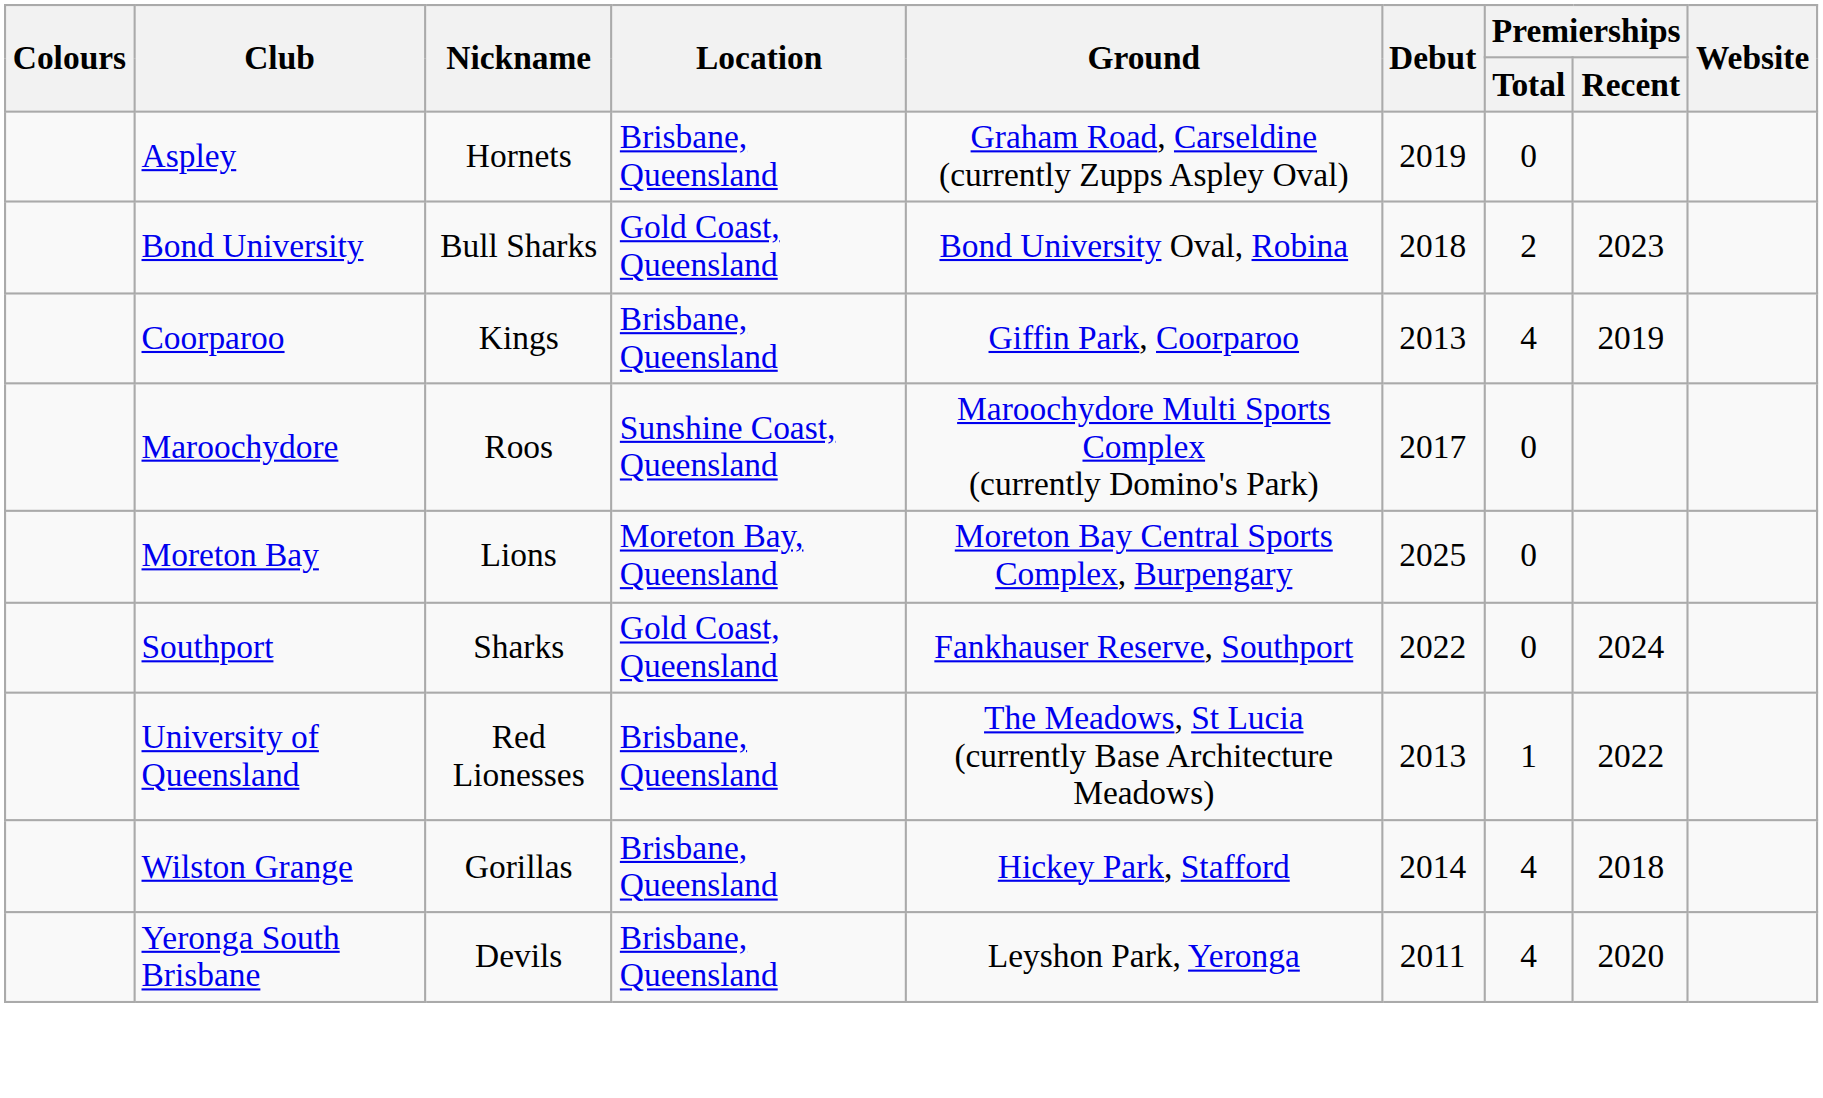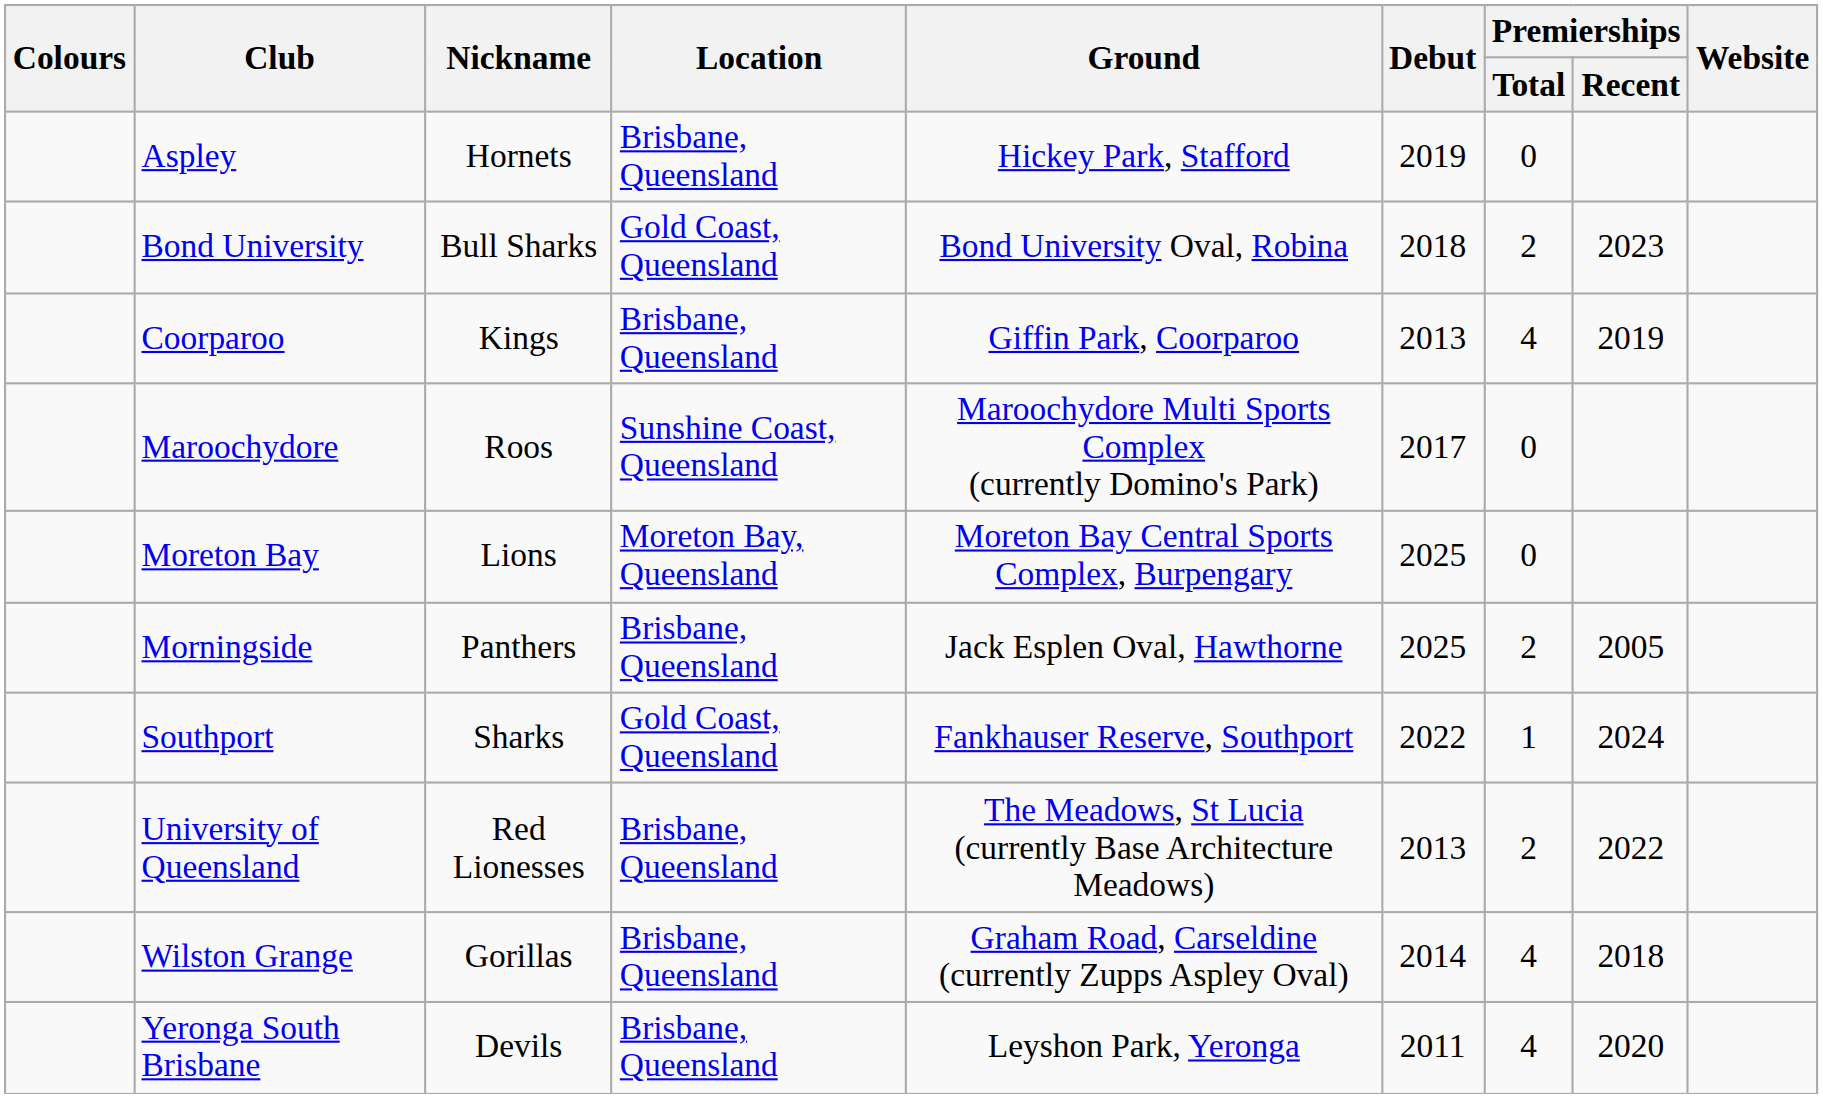 <table class="wikitable sortable">
 <tr>
 <th rowspan="2">Colours</th>
 <th rowspan="2">Club</th>
 <th rowspan="2">Nickname</th>
 <th rowspan="2">Location</th>
 <th rowspan="2">Ground</th>
 <th rowspan="2">Debut</th>
 <th colspan="2">Premierships</th>
 <th rowspan="2">Website</th>
 </tr>
 <tr>
 <th>Total</th>
 <th>Recent</th>
 </tr>
 <tr>
 <td style="text-align:center;"></td>
 <td><a href='#'>Aspley</a></td>
 <td style="text-align:center;">Hornets</td>
 <td><a href='#'>Brisbane, Queensland</a></td>
-<td style="text-align:center;"><a href='#'>Graham Road</a>, <a href='#'>Carseldine</a> <br> (currently Zupps Aspley Oval)</td>
+<td style="text-align:center;"><a href='#'>Hickey Park</a>, <a href='#'>Stafford</a></td>
 <td align=center>2019</td>
 <td align=center>0</td>
 <td align=center></td>
 <td></td>
 </tr>
 <tr>
 <td style="text-align:center;"></td>
 <td><a href='#'>Bond University</a></td>
 <td style="text-align:center;">Bull Sharks</td>
 <td><a href='#'>Gold Coast, Queensland</a></td>
 <td style="text-align:center;"><a href='#'>Bond University</a> Oval, <a href='#'>Robina</a></td>
 <td align=center>2018</td>
 <td align=center>2</td>
 <td align=center>2023</td>
 <td></td>
 </tr>
 <tr>
 <td style="text-align:center;"></td>
 <td><a href='#'>Coorparoo</a></td>
 <td style="text-align:center;">Kings</td>
 <td><a href='#'>Brisbane, Queensland</a></td>
 <td style="text-align:center;"><a href='#'>Giffin Park</a>, <a href='#'>Coorparoo</a></td>
 <td align=center>2013</td>
 <td align=center>4</td>
 <td align=center>2019</td>
 <td></td>
 </tr>
 <tr>
 <td style="text-align:center;"></td>
 <td><a href='#'>Maroochydore</a></td>
 <td style="text-align:center;">Roos</td>
 <td><a href='#'>Sunshine Coast, Queensland</a></td>
 <td style="text-align:center;"><a href='#'>Maroochydore Multi Sports Complex</a> <br> (currently Domino's Park)</td>
 <td align=center>2017</td>
 <td align=center>0</td>
 <td align=center></td>
 <td></td>
 </tr>
 <tr>
 <td style="text-align:center;"></td>
 <td><a href='#'>Moreton Bay</a></td>
 <td style="text-align:center;">Lions</td>
 <td><a href='#'>Moreton Bay, Queensland</a></td>
 <td style="text-align:center;"><a href='#'>Moreton Bay Central Sports Complex</a>, <a href='#'>Burpengary</a></td>
 <td align=center>2025</td>
 <td align=center>0</td>
 <td align=center></td>
 <td></td>
 </tr>
 <tr>
 <td style="text-align:center;"></td>
+<td><a href='#'>Morningside</a></td>
+<td style="text-align:center;">Panthers</td>
+<td><a href='#'>Brisbane, Queensland</a></td>
+<td style="text-align:center;">Jack Esplen Oval, <a href='#'>Hawthorne</a></td>
+<td align=center>2025</td>
+<td align=center>2</td>
+<td align=center>2005</td>
+<td></td>
+</tr>
+<tr>
+<td style="text-align:center;"></td>
 <td><a href='#'>Southport</a></td>
 <td style="text-align:center;">Sharks</td>
 <td><a href='#'>Gold Coast, Queensland</a></td>
 <td style="text-align:center;"><a href='#'>Fankhauser Reserve</a>, <a href='#'>Southport</a></td>
 <td align=center>2022</td>
-<td align=center>0</td>
+<td align=center>1</td>
 <td align=center>2024</td>
 <td></td>
 </tr>
 <tr>
 <td style="text-align:center;"></td>
 <td><a href='#'>University of Queensland</a></td>
 <td style="text-align:center;">Red Lionesses</td>
 <td><a href='#'>Brisbane, Queensland</a></td>
 <td style="text-align:center;"><a href='#'>The Meadows</a>, <a href='#'>St Lucia</a> <br> (currently Base Architecture Meadows)</td>
 <td align=center>2013</td>
-<td align=center>1</td>
+<td align=center>2</td>
 <td align=center>2022</td>
 <td></td>
 </tr>
 <tr>
 <td style="text-align:center;"></td>
 <td><a href='#'>Wilston Grange</a></td>
 <td style="text-align:center;">Gorillas</td>
 <td><a href='#'>Brisbane, Queensland</a></td>
-<td style="text-align:center;"><a href='#'>Hickey Park</a>, <a href='#'>Stafford</a></td>
+<td style="text-align:center;"><a href='#'>Graham Road</a>, <a href='#'>Carseldine</a> <br> (currently Zupps Aspley Oval)</td>
 <td align=center>2014</td>
 <td align=center>4</td>
 <td align=center>2018</td>
 <td></td>
 </tr>
 <tr>
 <td style="text-align:center;"></td>
 <td><a href='#'>Yeronga South Brisbane</a></td>
 <td style="text-align:center;">Devils</td>
 <td><a href='#'>Brisbane, Queensland</a></td>
 <td style="text-align:center;">Leyshon Park, <a href='#'>Yeronga</a></td>
 <td align=center>2011</td>
 <td align=center>4</td>
 <td align=center>2020</td>
 <td></td>
 </tr>
 </table>
